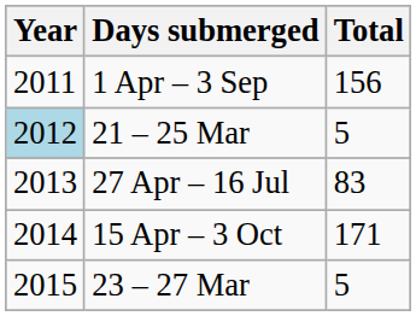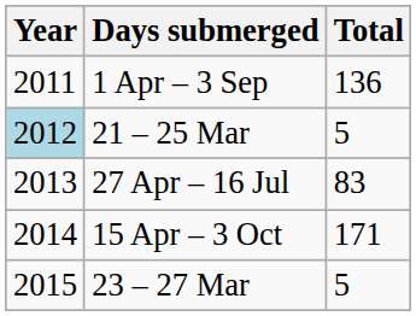 <table class="wikitable">
 <tr>
 <th>Year</th>
 <th>Days submerged</th>
 <th>Total</th>
 </tr>
 <tr>
 <td>2011</td>
 <td>1 Apr – 3 Sep</td>
-<td>156</td>
+<td>136</td>
 </tr>
 <tr>
 <td style="background: lightblue;">2012</td>
 <td>21 – 25 Mar</td>
 <td>5</td>
 </tr>
 <tr>
 <td>2013</td>
 <td>27 Apr – 16 Jul</td>
 <td>83</td>
 </tr>
 <tr>
 <td>2014</td>
 <td>15 Apr – 3 Oct</td>
 <td>171</td>
 </tr>
 <tr>
 <td>2015</td>
 <td>23 – 27 Mar</td>
 <td>5</td>
 </tr>
 </table>
